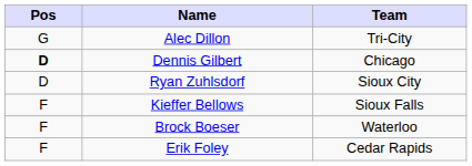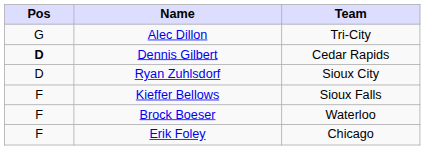 <table class="wikitable" style="text-align:center">
 <tr>
 <th style="background:#ddf; width:10%;">Pos</th>
 <th style="background:#ddf; width:30%;">Name</th>
 <th style="background:#ddf; width:20%;">Team</th>
 </tr>
 <tr>
 <td>G</td>
 <td><a href='#'>Alec Dillon</a></td>
 <td>Tri-City</td>
 </tr>
 <tr>
 <td><strong>D</strong></td>
 <td><a href='#'>Dennis Gilbert</a></td>
-<td>Chicago</td>
+<td>Cedar Rapids</td>
 </tr>
 <tr>
 <td>D</td>
 <td><a href='#'>Ryan Zuhlsdorf</a></td>
 <td>Sioux City</td>
 </tr>
 <tr>
 <td>F</td>
 <td><a href='#'>Kieffer Bellows</a></td>
 <td>Sioux Falls</td>
 </tr>
 <tr>
 <td>F</td>
 <td><a href='#'>Brock Boeser</a></td>
 <td>Waterloo</td>
 </tr>
 <tr>
 <td>F</td>
 <td><a href='#'>Erik Foley</a></td>
-<td>Cedar Rapids</td>
+<td>Chicago</td>
 </tr>
 </table>
